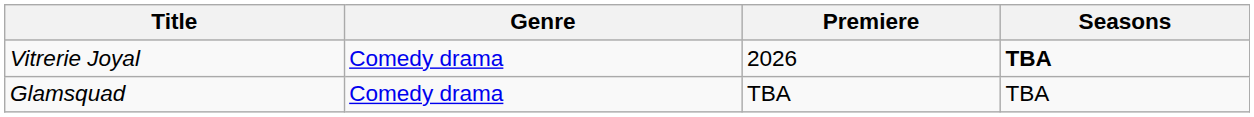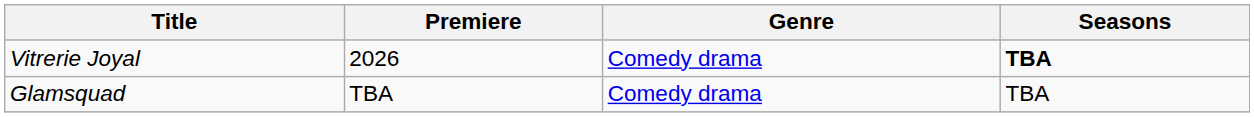 <table class="wikitable sortable" style="width:100%;">
 <tr>
 <th>Title</th>
+<th>Premiere</th>
 <th>Genre</th>
-<th>Premiere</th>
 <th>Seasons</th>
 </tr>
 <tr>
 <td><em>Vitrerie Joyal</em></td>
+<td>2026</td>
 <td><a href='#'>Comedy drama</a></td>
-<td>2026</td>
 <td><strong>TBA</strong></td>
 </tr>
 <tr>
 <td><em>Glamsquad</em></td>
+<td>TBA</td>
 <td><a href='#'>Comedy drama</a></td>
-<td>TBA</td>
 <td>TBA</td>
 </tr>
 </table>
